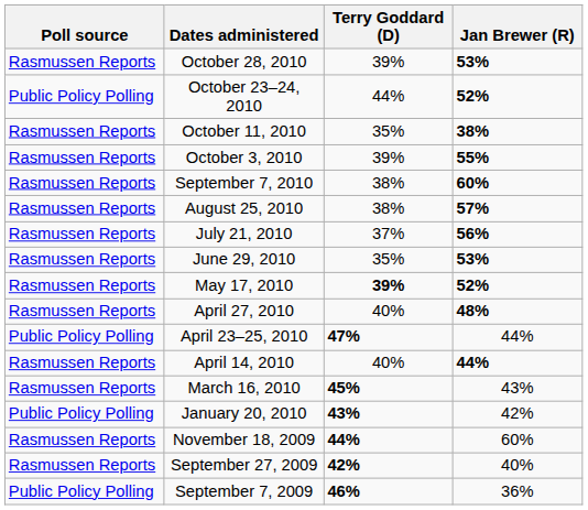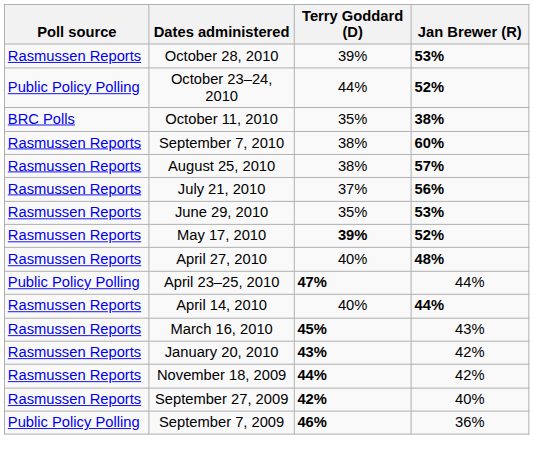 <table class="wikitable">
 <tr valign=bottom>
 <th style="width:150px;">Poll source</th>
 <th style="width:150px;">Dates administered</th>
 <th style="width:120px;">Terry Goddard (D)</th>
 <th style="width:120px;">Jan Brewer (R)</th>
 </tr>
 <tr>
 <td><a href='#'>Rasmussen Reports</a></td>
 <td align=center>October 28, 2010</td>
 <td align=center>39%</td>
 <td><strong>53%</strong></td>
 </tr>
 <tr>
 <td><a href='#'>Public Policy Polling</a></td>
 <td align=center>October 23–24, 2010</td>
 <td align=center>44%</td>
 <td><strong>52%</strong></td>
 </tr>
 <tr>
-<td><a href='#'>Rasmussen Reports</a></td>
+<td><a href='#'>BRC Polls</a></td>
 <td align=center>October 11, 2010</td>
 <td align=center>35%</td>
 <td><strong>38%</strong></td>
-</tr>
-<tr>
-<td><a href='#'>Rasmussen Reports</a></td>
-<td align=center>October 3, 2010</td>
-<td align=center>39%</td>
-<td><strong>55%</strong></td>
 </tr>
 <tr>
 <td><a href='#'>Rasmussen Reports</a></td>
 <td align=center>September 7, 2010</td>
 <td align=center>38%</td>
 <td><strong>60%</strong></td>
 </tr>
 <tr>
 <td><a href='#'>Rasmussen Reports</a></td>
 <td align=center>August 25, 2010</td>
 <td align=center>38%</td>
 <td><strong>57%</strong></td>
 </tr>
 <tr>
 <td><a href='#'>Rasmussen Reports</a></td>
 <td align=center>July 21, 2010</td>
 <td align=center>37%</td>
 <td><strong>56%</strong></td>
 </tr>
 <tr>
 <td><a href='#'>Rasmussen Reports</a></td>
 <td align=center>June 29, 2010</td>
 <td align=center>35%</td>
 <td><strong>53%</strong></td>
 </tr>
 <tr>
 <td><a href='#'>Rasmussen Reports</a></td>
 <td align=center>May 17, 2010</td>
 <td align=center><strong>39%</strong></td>
 <td><strong>52%</strong></td>
 </tr>
 <tr>
 <td><a href='#'>Rasmussen Reports</a></td>
 <td align=center>April 27, 2010</td>
 <td align=center>40%</td>
 <td><strong>48%</strong></td>
 </tr>
 <tr>
 <td><a href='#'>Public Policy Polling</a></td>
 <td align=center>April 23–25, 2010</td>
 <td><strong>47%</strong></td>
 <td align=center>44%</td>
 </tr>
 <tr>
 <td><a href='#'>Rasmussen Reports</a></td>
 <td align=center>April 14, 2010</td>
 <td align=center>40%</td>
 <td><strong>44%</strong></td>
 </tr>
 <tr>
 <td><a href='#'>Rasmussen Reports</a></td>
 <td align=center>March 16, 2010</td>
 <td><strong>45%</strong></td>
 <td align=center>43%</td>
 </tr>
 <tr>
-<td><a href='#'>Public Policy Polling</a></td>
+<td><a href='#'>Rasmussen Reports</a></td>
 <td align=center>January 20, 2010</td>
 <td><strong>43%</strong></td>
 <td align=center>42%</td>
 </tr>
 <tr>
 <td><a href='#'>Rasmussen Reports</a></td>
 <td align=center>November 18, 2009</td>
 <td><strong>44%</strong></td>
-<td align=center>60%</td>
+<td align=center>42%</td>
 </tr>
 <tr>
 <td><a href='#'>Rasmussen Reports</a></td>
 <td align=center>September 27, 2009</td>
 <td><strong>42%</strong></td>
 <td align=center>40%</td>
 </tr>
 <tr>
 <td><a href='#'>Public Policy Polling</a></td>
 <td align=center>September 7, 2009</td>
 <td><strong>46%</strong></td>
 <td align=center>36%</td>
 </tr>
 </table>
